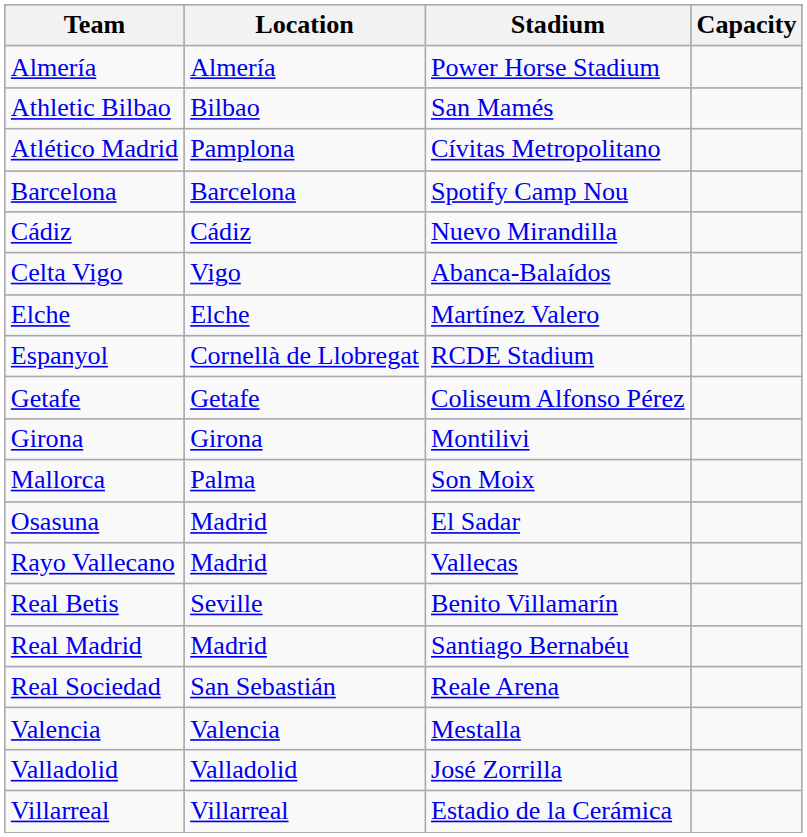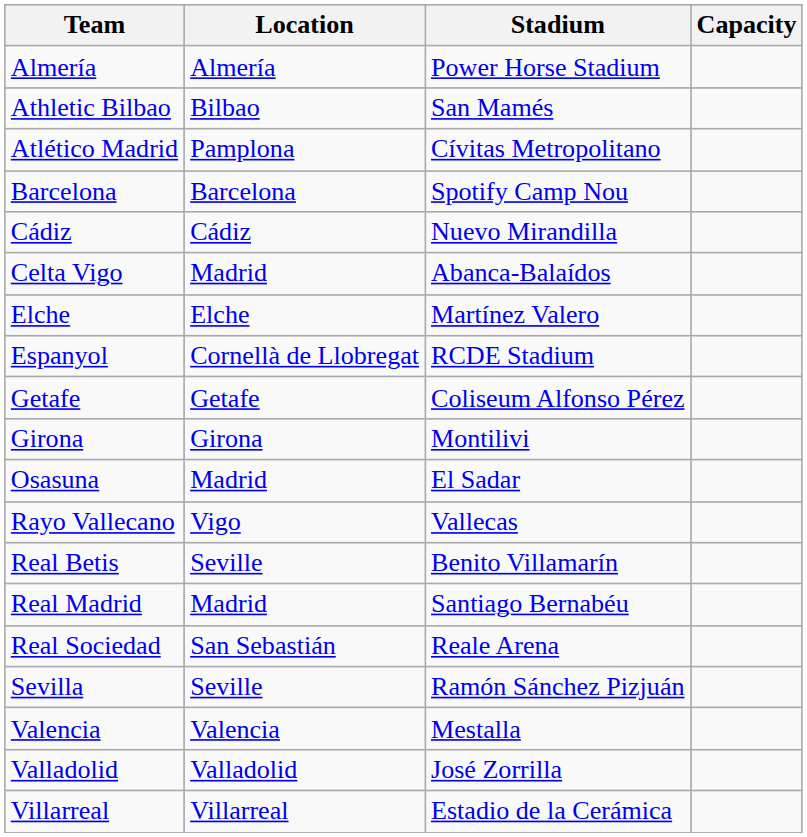 <table class="wikitable sortable" style="text-align:left;">
 <tr>
 <th>Team</th>
 <th>Location</th>
 <th>Stadium</th>
 <th>Capacity</th>
 </tr>
 <tr>
 <td><a href='#'>Almería</a></td>
 <td><a href='#'>Almería</a></td>
 <td><a href='#'>Power Horse Stadium</a></td>
 <td align="center"></td>
 </tr>
 <tr>
 <td><a href='#'>Athletic Bilbao</a></td>
 <td><a href='#'>Bilbao</a></td>
 <td><a href='#'>San Mamés</a></td>
 <td align="center"></td>
 </tr>
 <tr>
 <td data-sort-value="Madrid"><a href='#'>Atlético Madrid</a></td>
 <td><a href='#'>Pamplona</a></td>
 <td><a href='#'>Cívitas Metropolitano</a></td>
 <td align="center"></td>
 </tr>
 <tr>
 <td><a href='#'>Barcelona</a></td>
 <td><a href='#'>Barcelona</a></td>
 <td><a href='#'>Spotify Camp Nou</a></td>
 <td align="center"></td>
 </tr>
 <tr>
 <td><a href='#'>Cádiz</a></td>
 <td><a href='#'>Cádiz</a></td>
 <td><a href='#'>Nuevo Mirandilla</a></td>
 <td align="center"></td>
 </tr>
 <tr>
 <td><a href='#'>Celta Vigo</a></td>
-<td><a href='#'>Vigo</a></td>
+<td><a href='#'>Madrid</a></td>
 <td><a href='#'>Abanca-Balaídos</a></td>
 <td align="center"></td>
 </tr>
 <tr>
 <td><a href='#'>Elche</a></td>
 <td><a href='#'>Elche</a></td>
 <td><a href='#'>Martínez Valero</a></td>
 <td align="center"></td>
 </tr>
 <tr>
 <td><a href='#'>Espanyol</a></td>
 <td><a href='#'>Cornellà de Llobregat</a></td>
 <td><a href='#'>RCDE Stadium</a></td>
 <td align="center"></td>
 </tr>
 <tr>
 <td><a href='#'>Getafe</a></td>
 <td><a href='#'>Getafe</a></td>
 <td><a href='#'>Coliseum Alfonso Pérez</a></td>
 <td align="center"></td>
 </tr>
 <tr>
 <td><a href='#'>Girona</a></td>
 <td><a href='#'>Girona</a></td>
 <td><a href='#'>Montilivi</a></td>
 <td align="center"></td>
 </tr>
 <tr>
-<td><a href='#'>Mallorca</a></td>
-<td><a href='#'>Palma</a></td>
-<td><a href='#'>Son Moix</a></td>
-<td align="center"></td>
-</tr>
-<tr>
 <td><a href='#'>Osasuna</a></td>
 <td><a href='#'>Madrid</a></td>
 <td><a href='#'>El Sadar</a></td>
 <td align="center"></td>
 </tr>
 <tr>
 <td><a href='#'>Rayo Vallecano</a></td>
-<td><a href='#'>Madrid</a></td>
+<td><a href='#'>Vigo</a></td>
 <td><a href='#'>Vallecas</a></td>
 <td align="center"></td>
 </tr>
 <tr>
 <td><a href='#'>Real Betis</a></td>
 <td><a href='#'>Seville</a></td>
 <td><a href='#'>Benito Villamarín</a></td>
 <td align="center"></td>
 </tr>
 <tr>
 <td><a href='#'>Real Madrid</a></td>
 <td><a href='#'>Madrid</a></td>
 <td><a href='#'>Santiago Bernabéu</a></td>
 <td align="center"></td>
 </tr>
 <tr>
 <td><a href='#'>Real Sociedad</a></td>
 <td><a href='#'>San Sebastián</a></td>
 <td><a href='#'>Reale Arena</a></td>
 <td align="center"></td>
 </tr>
 <tr>
+<td><a href='#'>Sevilla</a></td>
+<td><a href='#'>Seville</a></td>
+<td><a href='#'>Ramón Sánchez Pizjuán</a></td>
+<td align="center"></td>
+</tr>
+<tr>
 <td><a href='#'>Valencia</a></td>
 <td><a href='#'>Valencia</a></td>
 <td><a href='#'>Mestalla</a></td>
 <td align="center"></td>
 </tr>
 <tr>
 <td><a href='#'>Valladolid</a></td>
 <td><a href='#'>Valladolid</a></td>
 <td><a href='#'>José Zorrilla</a></td>
 <td align="center"></td>
 </tr>
 <tr>
 <td><a href='#'>Villarreal</a></td>
 <td><a href='#'>Villarreal</a></td>
 <td><a href='#'>Estadio de la Cerámica</a></td>
 <td align="center"></td>
 </tr>
 </table>
